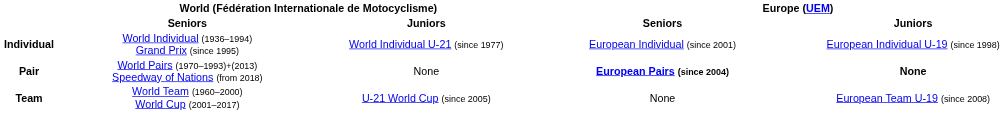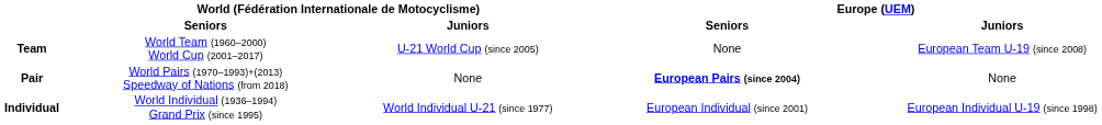 <table class="toccolours" style="text-align: center; width: 100%">
 <tr>
 <th rowspan=2></th>
 <th colspan=2>World (Fédération Internationale de Motocyclisme)</th>
 <th colspan=2>Europe (<a href='#'>UEM</a>)</th>
 </tr>
 <tr>
 <th>Seniors</th>
 <th>Juniors</th>
 <th>Seniors</th>
 <th>Juniors</th>
 </tr>
 <tr>
+<th>Team</th>
+<td><a href='#'>World Team</a> <small>(1960–2000)</small><br><a href='#'>World Cup</a> <small>(2001–2017)</small></td>
+<td><a href='#'>U-21 World Cup</a> <small>(since 2005)</small></td>
+<td>None</td>
+<td><a href='#'>European Team U-19</a> <small>(since 2008)</small></td>
+</tr>
+<tr>
+<th>Pair</th>
+<td><a href='#'>World Pairs</a> <small>(1970–1993)+(2013)</small><br><a href='#'>Speedway of Nations</a> <small>(from 2018)</small></td>
+<td>None</td>
+<td><strong><a href='#'>European Pairs</a> <small>(since 2004)</small></strong></td>
+<td>None</td>
+</tr>
+<tr>
 <th>Individual</th>
 <td><a href='#'>World Individual</a> <small>(1936–1994)</small><br><a href='#'>Grand Prix</a> <small>(since 1995)</small></td>
 <td><a href='#'>World Individual U-21</a> <small>(since 1977)</small></td>
 <td><a href='#'>European Individual</a> <small>(since 2001)</small></td>
 <td><a href='#'>European Individual U-19</a> <small>(since 1998)</small></td>
 </tr>
-<tr>
-<th>Pair</th>
-<td><a href='#'>World Pairs</a> <small>(1970–1993)+(2013)</small><br><a href='#'>Speedway of Nations</a> <small>(from 2018)</small></td>
-<td>None</td>
-<td><strong><a href='#'>European Pairs</a> <small>(since 2004)</small></strong></td>
-<td><strong>None</strong></td>
-</tr>
-<tr>
-<th>Team</th>
-<td><a href='#'>World Team</a> <small>(1960–2000)</small><br><a href='#'>World Cup</a> <small>(2001–2017)</small></td>
-<td><a href='#'>U-21 World Cup</a> <small>(since 2005)</small></td>
-<td>None</td>
-<td><a href='#'>European Team U-19</a> <small>(since 2008)</small></td>
-</tr>
 </table>
